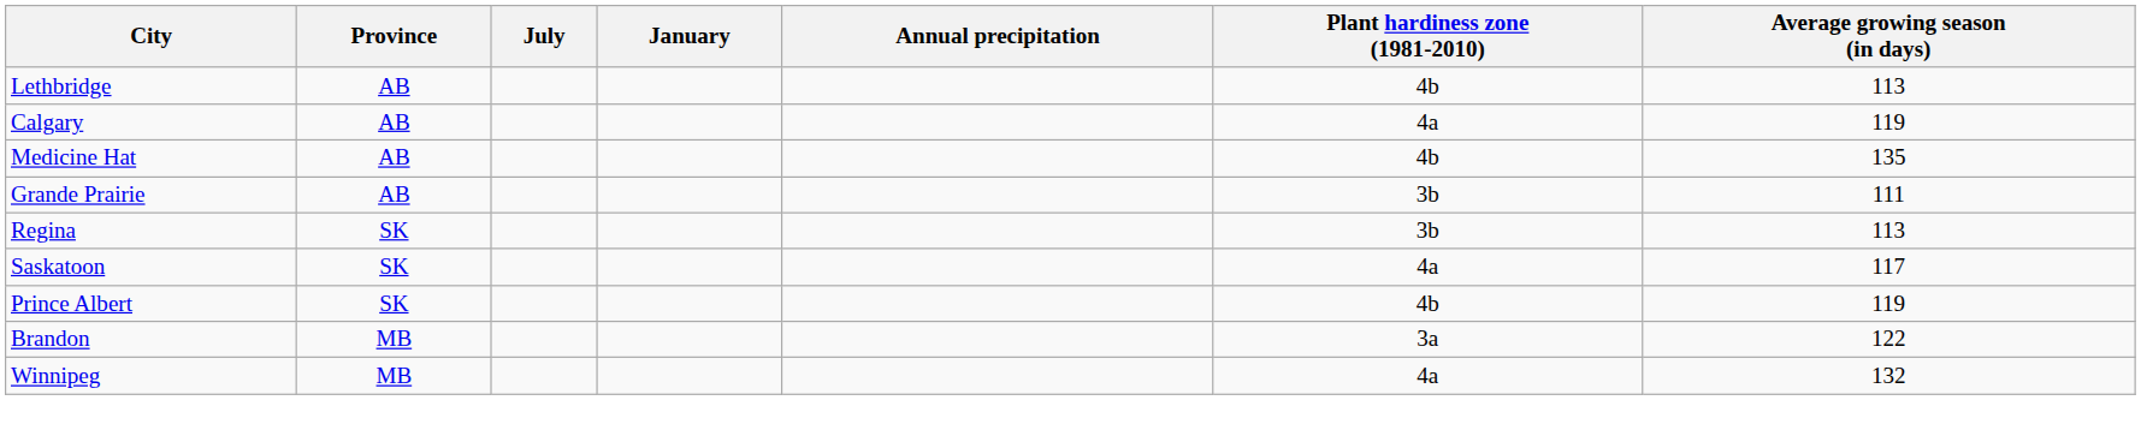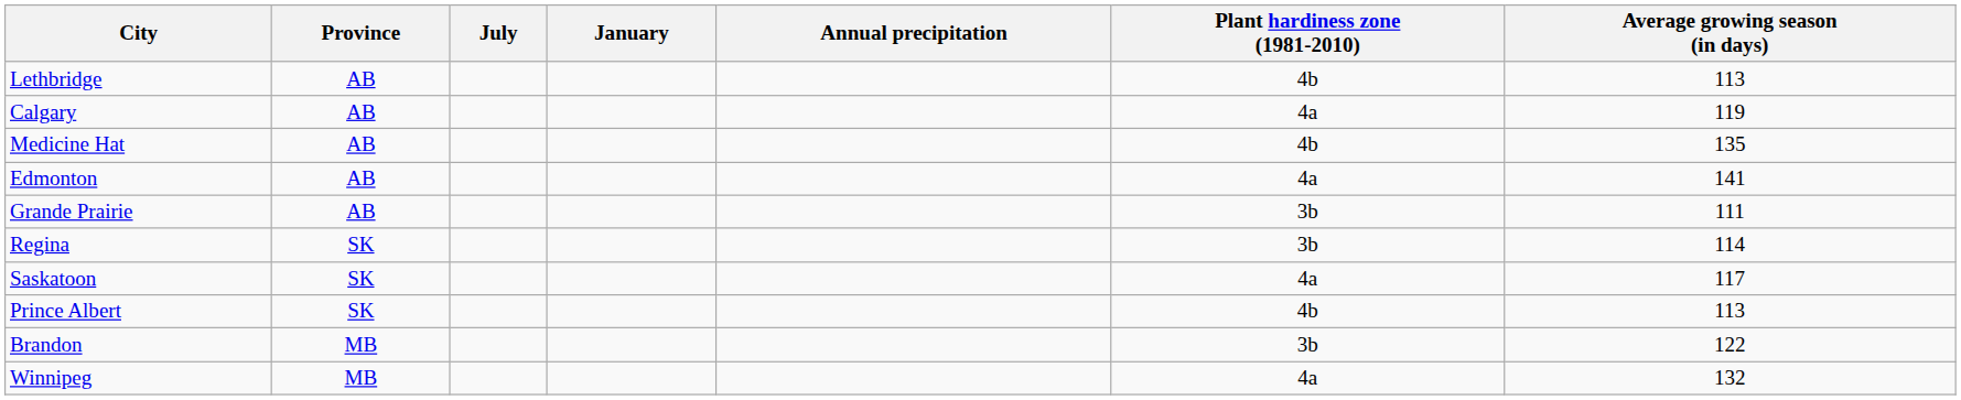 <table class="wikitable sortable" style="width:75%; font-size:100%;">
 <tr>
 <th>City</th>
 <th>Province</th>
 <th>July</th>
 <th>January</th>
 <th>Annual precipitation</th>
 <th>Plant <a href='#'>hardiness zone</a><br>(1981-2010)</th>
 <th>Average growing season<br>(in days) </th>
 </tr>
 <tr>
 <td><a href='#'>Lethbridge</a></td>
 <td align=center><a href='#'>AB</a></td>
 <td align=center></td>
 <td align=center></td>
 <td align=center></td>
 <td align=center>4b</td>
 <td align=center>113</td>
 </tr>
 <tr>
 <td><a href='#'>Calgary</a></td>
 <td align=center><a href='#'>AB</a></td>
 <td align=center></td>
 <td align=center></td>
 <td align=center></td>
 <td align=center>4a</td>
 <td align=center>119</td>
 </tr>
 <tr>
 <td><a href='#'>Medicine Hat</a></td>
 <td align=center><a href='#'>AB</a></td>
 <td align=center></td>
 <td align=center></td>
 <td align=center></td>
 <td align=center>4b</td>
 <td align=center>135</td>
 </tr>
 <tr>
+<td><a href='#'>Edmonton</a></td>
+<td align=center><a href='#'>AB</a></td>
+<td align=center></td>
+<td align=center></td>
+<td align=center></td>
+<td align=center>4a</td>
+<td align=center>141</td>
+</tr>
+<tr>
 <td><a href='#'>Grande Prairie</a></td>
 <td align=center><a href='#'>AB</a></td>
 <td align=center></td>
 <td align=center></td>
 <td align=center></td>
 <td align=center>3b</td>
 <td align=center>111</td>
 </tr>
 <tr>
 <td><a href='#'>Regina</a></td>
 <td align=center><a href='#'>SK</a></td>
 <td align=center></td>
 <td align=center></td>
 <td align=center></td>
 <td align=center>3b</td>
-<td align=center>113</td>
+<td align=center>114</td>
 </tr>
 <tr>
 <td><a href='#'>Saskatoon</a></td>
 <td align=center><a href='#'>SK</a></td>
 <td align=center></td>
 <td align=center></td>
 <td align=center></td>
 <td align=center>4a</td>
 <td align=center>117</td>
 </tr>
 <tr>
 <td><a href='#'>Prince Albert</a></td>
 <td align=center><a href='#'>SK</a></td>
 <td align=center></td>
 <td align=center></td>
 <td align=center></td>
 <td align=center>4b</td>
-<td align=center>119</td>
+<td align=center>113</td>
 </tr>
 <tr>
 <td><a href='#'>Brandon</a></td>
 <td align=center><a href='#'>MB</a></td>
 <td align=center></td>
 <td align=center></td>
 <td align=center></td>
-<td align=center>3a</td>
+<td align=center>3b</td>
 <td align=center>122</td>
 </tr>
 <tr>
 <td><a href='#'>Winnipeg</a></td>
 <td align=center><a href='#'>MB</a></td>
 <td align=center></td>
 <td align=center></td>
 <td align=center></td>
 <td align=center>4a</td>
 <td align=center>132</td>
 </tr>
 </table>
